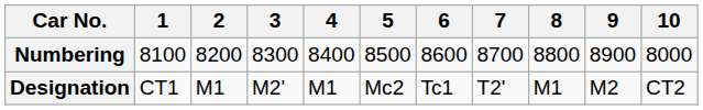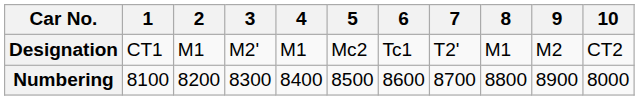 <table class="wikitable">
 <tr>
 <th>Car No.</th>
 <th>1</th>
 <th>2</th>
 <th>3</th>
 <th>4</th>
 <th>5</th>
 <th>6</th>
 <th>7</th>
 <th>8</th>
 <th>9</th>
 <th>10</th>
 </tr>
 <tr>
+<th>Designation</th>
+<td>CT1</td>
+<td>M1</td>
+<td>M2'</td>
+<td>M1</td>
+<td>Mc2</td>
+<td>Tc1</td>
+<td>T2'</td>
+<td>M1</td>
+<td>M2</td>
+<td>CT2</td>
+</tr>
+<tr>
 <th>Numbering</th>
 <td>8100</td>
 <td>8200</td>
 <td>8300</td>
 <td>8400</td>
 <td>8500</td>
 <td>8600</td>
 <td>8700</td>
 <td>8800</td>
 <td>8900</td>
 <td>8000</td>
 </tr>
-<tr>
-<th>Designation</th>
-<td>CT1</td>
-<td>M1</td>
-<td>M2'</td>
-<td>M1</td>
-<td>Mc2</td>
-<td>Tc1</td>
-<td>T2'</td>
-<td>M1</td>
-<td>M2</td>
-<td>CT2</td>
-</tr>
 </table>
